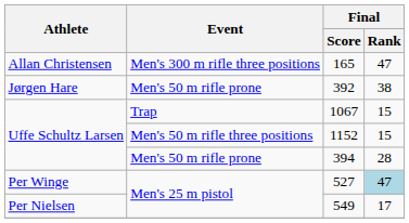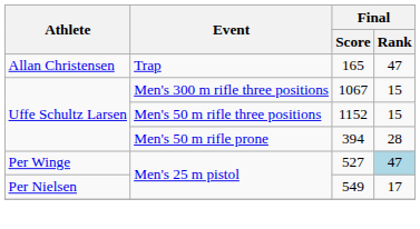 <table class="wikitable" style="font-size:90%">
 <tr>
 <th rowspan="2">Athlete</th>
 <th rowspan="2">Event</th>
 <th colspan="2">Final</th>
 </tr>
 <tr>
 <th>Score</th>
 <th>Rank</th>
 </tr>
 <tr>
 <td rowspan=1><a href='#'>Allan Christensen</a></td>
-<td><a href='#'>Men's 300 m rifle three positions</a></td>
+<td><a href='#'>Trap</a></td>
 <td align="center">165</td>
 <td align="center">47</td>
 </tr>
 <tr>
-<td rowspan=1><a href='#'>Jørgen Hare</a></td>
-<td><a href='#'>Men's 50 m rifle prone</a></td>
-<td align="center">392</td>
-<td align="center">38</td>
-</tr>
-<tr>
 <td rowspan=3><a href='#'>Uffe Schultz Larsen</a></td>
-<td><a href='#'>Trap</a></td>
+<td><a href='#'>Men's 300 m rifle three positions</a></td>
 <td align="center">1067</td>
 <td align="center">15</td>
 </tr>
 <tr>
 <td><a href='#'>Men's 50 m rifle three positions</a></td>
 <td align="center">1152</td>
 <td align="center">15</td>
 </tr>
 <tr>
 <td><a href='#'>Men's 50 m rifle prone</a></td>
 <td align="center">394</td>
 <td align="center">28</td>
 </tr>
 <tr>
 <td rowspan=1><a href='#'>Per Winge</a></td>
 <td rowspan=2><a href='#'>Men's 25 m pistol</a></td>
 <td align="center">527</td>
 <td align="center" style="background: lightblue;">47</td>
 </tr>
 <tr>
 <td rowspan=1><a href='#'>Per Nielsen</a></td>
 <td align="center">549</td>
 <td align="center">17</td>
 </tr>
 <tr>
 </tr>
 </table>
